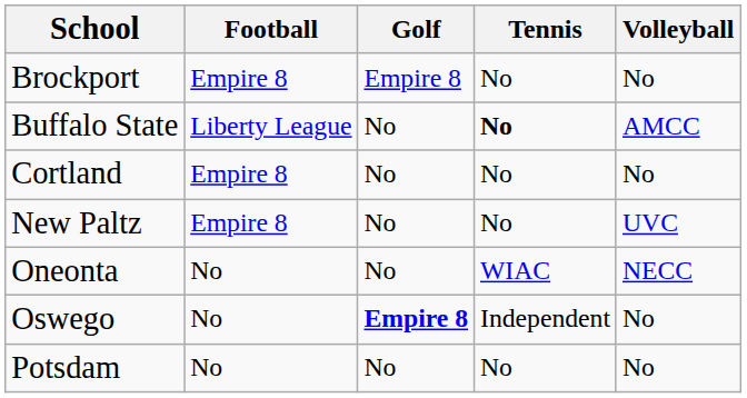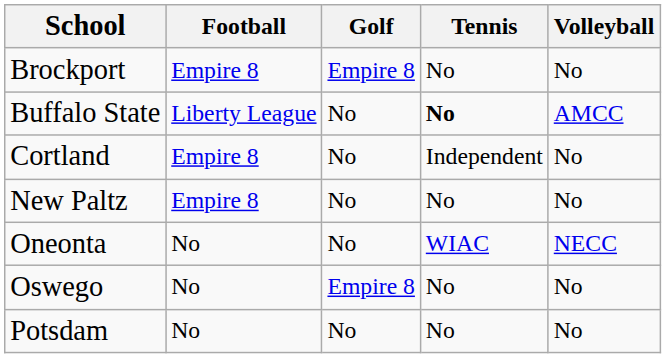 <table class="wikitable">
 <tr>
 <th><big>School</big></th>
 <th>Football</th>
 <th>Golf</th>
 <th>Tennis</th>
 <th>Volleyball</th>
 </tr>
 <tr>
 <td><big>Brockport</big></td>
 <td><a href='#'>Empire 8</a></td>
 <td><a href='#'>Empire 8</a></td>
 <td>No</td>
 <td>No</td>
 </tr>
 <tr>
 <td><big>Buffalo State</big></td>
 <td><a href='#'>Liberty League</a></td>
 <td>No</td>
 <td><strong>No</strong></td>
 <td><a href='#'>AMCC</a></td>
 </tr>
 <tr>
 <td><big>Cortland</big></td>
 <td><a href='#'>Empire 8</a></td>
 <td>No</td>
-<td>No</td>
+<td>Independent</td>
 <td>No</td>
 </tr>
 <tr>
 <td><big>New Paltz</big></td>
 <td><a href='#'>Empire 8</a></td>
 <td>No</td>
 <td>No</td>
-<td><a href='#'>UVC</a></td>
+<td>No</td>
 </tr>
 <tr>
 <td><big>Oneonta</big></td>
 <td>No</td>
 <td>No</td>
 <td><a href='#'>WIAC</a></td>
 <td><a href='#'>NECC</a></td>
 </tr>
 <tr>
 <td><big>Oswego</big></td>
 <td>No</td>
-<td><strong><a href='#'>Empire 8</a></strong></td>
-<td>Independent</td>
+<td><a href='#'>Empire 8</a></td>
+<td>No</td>
 <td>No</td>
 </tr>
 <tr>
 <td><big>Potsdam</big></td>
 <td>No</td>
 <td>No</td>
 <td>No</td>
 <td>No</td>
 </tr>
 </table>
